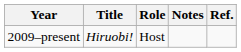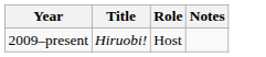 <table class="wikitable">
 <tr>
 <th>Year</th>
 <th>Title</th>
 <th>Role</th>
 <th>Notes</th>
-<th>Ref.</th>
 </tr>
 <tr>
 <td>2009–present</td>
 <td><em>Hiruobi!</em></td>
 <td>Host</td>
 <td></td>
-<td></td>
 </tr>
 </table>
